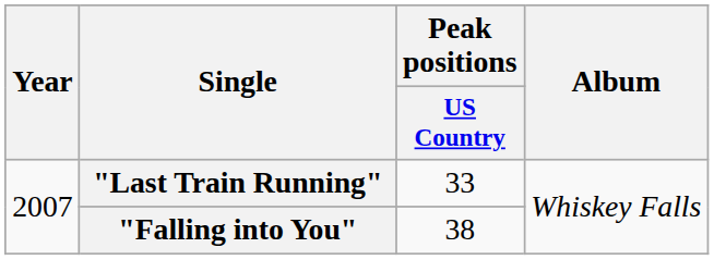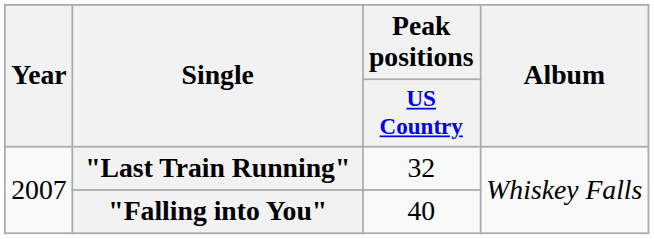 <table class="wikitable plainrowheaders" style="text-align:center;">
 <tr>
 <th rowspan="2">Year</th>
 <th rowspan="2" style="width:10em;">Single</th>
 <th>Peak positions</th>
 <th rowspan="2">Album</th>
 </tr>
 <tr style="font-size:smaller;">
 <th style="width:60px;"><a href='#'>US Country</a><br></th>
 </tr>
 <tr>
 <td rowspan="2">2007</td>
 <th scope="row">"Last Train Running"</th>
-<td>33</td>
+<td>32</td>
 <td style="text-align:left;" rowspan="2"><em>Whiskey Falls</em></td>
 </tr>
 <tr>
 <th scope="row">"Falling into You"</th>
-<td>38</td>
+<td>40</td>
 </tr>
 </table>
